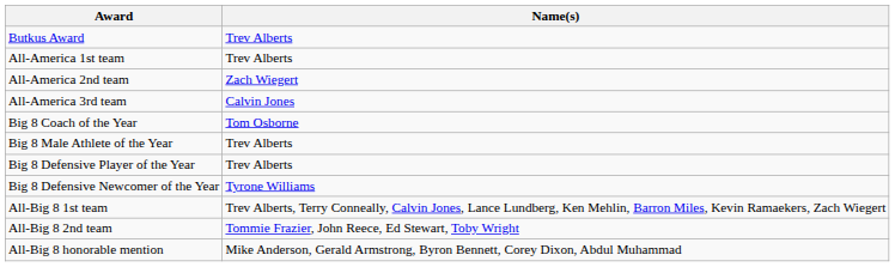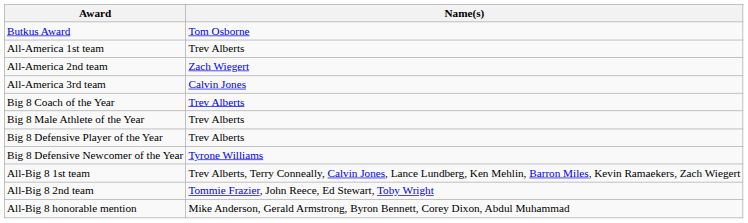 <table class="wikitable">
 <tr>
 <th>Award</th>
 <th>Name(s)</th>
 </tr>
 <tr>
 <td><a href='#'>Butkus Award</a></td>
-<td><a href='#'>Trev Alberts</a></td>
+<td><a href='#'>Tom Osborne</a></td>
 </tr>
 <tr>
 <td>All-America 1st team</td>
 <td>Trev Alberts</td>
 </tr>
 <tr>
 <td>All-America 2nd team</td>
 <td><a href='#'>Zach Wiegert</a></td>
 </tr>
 <tr>
 <td>All-America 3rd team</td>
 <td><a href='#'>Calvin Jones</a></td>
 </tr>
 <tr>
 <td>Big 8 Coach of the Year</td>
-<td><a href='#'>Tom Osborne</a></td>
+<td><a href='#'>Trev Alberts</a></td>
 </tr>
 <tr>
 <td>Big 8 Male Athlete of the Year</td>
 <td>Trev Alberts</td>
 </tr>
 <tr>
 <td>Big 8 Defensive Player of the Year</td>
 <td>Trev Alberts</td>
 </tr>
 <tr>
 <td>Big 8 Defensive Newcomer of the Year</td>
 <td><a href='#'>Tyrone Williams</a></td>
 </tr>
 <tr>
 <td>All-Big 8 1st team</td>
 <td>Trev Alberts, Terry Conneally, <a href='#'>Calvin Jones</a>, Lance Lundberg, Ken Mehlin, <a href='#'>Barron Miles</a>, Kevin Ramaekers, Zach Wiegert</td>
 </tr>
 <tr>
 <td>All-Big 8 2nd team</td>
 <td><a href='#'>Tommie Frazier</a>, John Reece, Ed Stewart, <a href='#'>Toby Wright</a></td>
 </tr>
 <tr>
 <td>All-Big 8 honorable mention</td>
 <td>Mike Anderson, Gerald Armstrong, Byron Bennett, Corey Dixon, Abdul Muhammad</td>
 </tr>
 </table>
